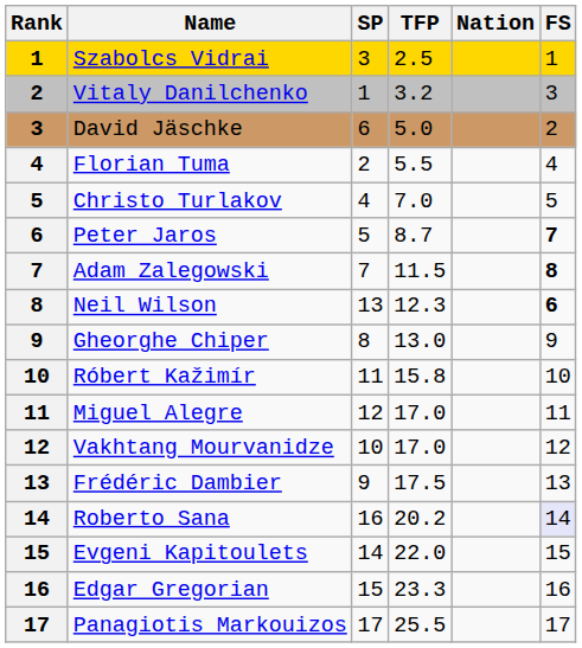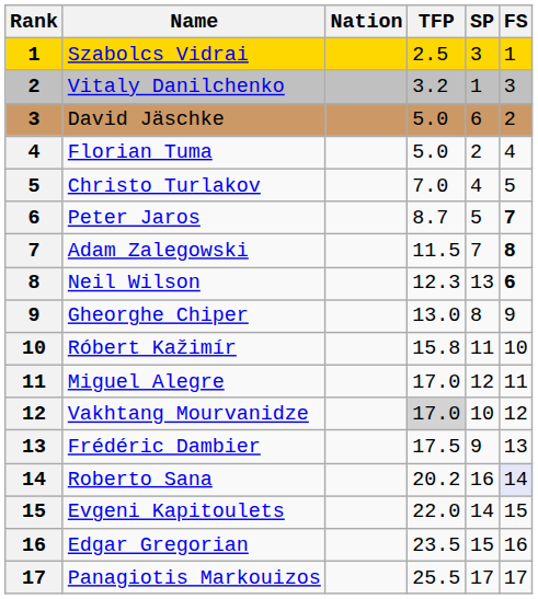 <table class="wikitable sortable">
 <tr>
 <th>Rank</th>
 <th>Name</th>
+<th>Nation</th>
+<th>TFP</th>
 <th>SP</th>
-<th>TFP</th>
-<th>Nation</th>
 <th>FS</th>
 </tr>
 <tr bgcolor="gold">
 <td align="center"><strong>1</strong></td>
 <td><a href='#'>Szabolcs Vidrai</a></td>
+<td></td>
+<td>2.5</td>
 <td>3</td>
-<td>2.5</td>
-<td></td>
 <td>1</td>
 </tr>
 <tr bgcolor="silver">
 <td align="center"><strong>2</strong></td>
 <td><a href='#'>Vitaly Danilchenko</a></td>
+<td></td>
+<td>3.2</td>
 <td>1</td>
-<td>3.2</td>
-<td></td>
 <td>3</td>
 </tr>
 <tr bgcolor="cc9966">
 <td align="center"><strong>3</strong></td>
 <td>David Jäschke</td>
+<td></td>
+<td>5.0</td>
 <td>6</td>
-<td>5.0</td>
-<td></td>
 <td>2</td>
 </tr>
 <tr>
 <th>4</th>
 <td><a href='#'>Florian Tuma</a></td>
+<td></td>
+<td>5.0</td>
 <td>2</td>
-<td>5.5</td>
-<td></td>
 <td>4</td>
 </tr>
 <tr>
 <th>5</th>
 <td><a href='#'>Christo Turlakov</a></td>
+<td></td>
+<td>7.0</td>
 <td>4</td>
-<td>7.0</td>
-<td></td>
 <td>5</td>
 </tr>
 <tr>
 <th>6</th>
 <td><a href='#'>Peter Jaros</a></td>
+<td></td>
+<td>8.7</td>
 <td>5</td>
-<td>8.7</td>
-<td></td>
 <td><strong>7</strong></td>
 </tr>
 <tr>
 <th>7</th>
 <td><a href='#'>Adam Zalegowski</a></td>
+<td></td>
+<td>11.5</td>
 <td>7</td>
-<td>11.5</td>
-<td></td>
 <td><strong>8</strong></td>
 </tr>
 <tr>
 <th>8</th>
 <td><a href='#'>Neil Wilson</a></td>
+<td></td>
+<td>12.3</td>
 <td>13</td>
-<td>12.3</td>
-<td></td>
 <td><strong>6</strong></td>
 </tr>
 <tr>
 <th>9</th>
 <td><a href='#'>Gheorghe Chiper</a></td>
+<td></td>
+<td>13.0</td>
 <td>8</td>
-<td>13.0</td>
-<td></td>
 <td>9</td>
 </tr>
 <tr>
 <th>10</th>
 <td><a href='#'>Róbert Kažimír</a></td>
+<td></td>
+<td>15.8</td>
 <td>11</td>
-<td>15.8</td>
-<td></td>
 <td>10</td>
 </tr>
 <tr>
 <th>11</th>
 <td><a href='#'>Miguel Alegre</a></td>
+<td></td>
+<td>17.0</td>
 <td>12</td>
-<td>17.0</td>
-<td></td>
 <td>11</td>
 </tr>
 <tr>
 <th>12</th>
 <td><a href='#'>Vakhtang Mourvanidze</a></td>
+<td></td>
+<td style="background: lightgrey;">17.0</td>
 <td>10</td>
-<td>17.0</td>
-<td></td>
 <td>12</td>
 </tr>
 <tr>
 <th>13</th>
 <td><a href='#'>Frédéric Dambier</a></td>
+<td></td>
+<td>17.5</td>
 <td>9</td>
-<td>17.5</td>
-<td></td>
 <td>13</td>
 </tr>
 <tr>
 <th>14</th>
 <td><a href='#'>Roberto Sana</a></td>
+<td></td>
+<td>20.2</td>
 <td>16</td>
-<td>20.2</td>
-<td></td>
 <td style="background: lavender;">14</td>
 </tr>
 <tr>
 <th>15</th>
 <td><a href='#'>Evgeni Kapitoulets</a></td>
+<td></td>
+<td>22.0</td>
 <td>14</td>
-<td>22.0</td>
-<td></td>
 <td>15</td>
 </tr>
 <tr>
 <th>16</th>
 <td><a href='#'>Edgar Gregorian</a></td>
+<td></td>
+<td>23.5</td>
 <td>15</td>
-<td>23.3</td>
-<td></td>
 <td>16</td>
 </tr>
 <tr>
 <th>17</th>
 <td><a href='#'>Panagiotis Markouizos</a></td>
+<td></td>
+<td>25.5</td>
 <td>17</td>
-<td>25.5</td>
-<td></td>
 <td>17</td>
 </tr>
 </table>
